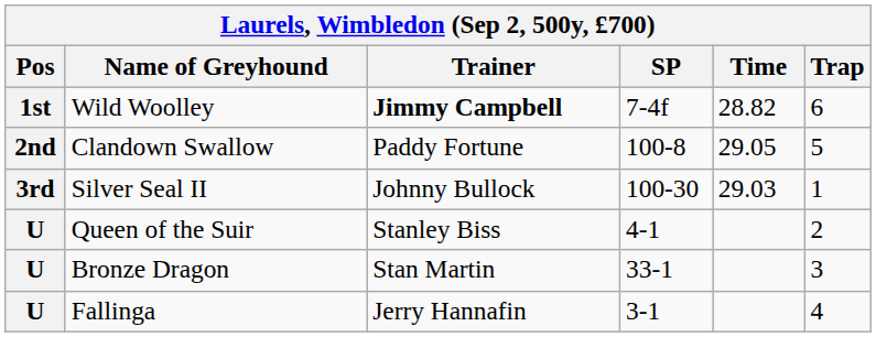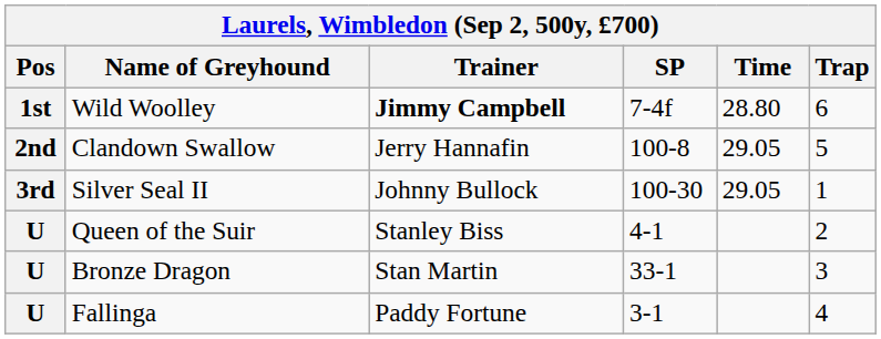 <table class="wikitable">
 <tr>
 <th colspan="6"><a href='#'>Laurels</a>, <a href='#'>Wimbledon</a> (Sep 2, 500y, £700)</th>
 </tr>
 <tr>
 <th width=30>Pos</th>
 <th width=180>Name of Greyhound</th>
 <th width=150>Trainer</th>
 <th width=50>SP</th>
 <th width=50>Time</th>
 <th width=30>Trap</th>
 </tr>
 <tr>
 <th>1st</th>
 <td>Wild Woolley</td>
 <td><strong>Jimmy Campbell</strong></td>
 <td>7-4f</td>
-<td>28.82</td>
+<td>28.80</td>
 <td>6</td>
 </tr>
 <tr>
 <th>2nd</th>
 <td>Clandown Swallow</td>
-<td>Paddy Fortune</td>
+<td>Jerry Hannafin</td>
 <td>100-8</td>
 <td>29.05</td>
 <td>5</td>
 </tr>
 <tr>
 <th>3rd</th>
 <td>Silver Seal II</td>
 <td>Johnny Bullock</td>
 <td>100-30</td>
-<td>29.03</td>
+<td>29.05</td>
 <td>1</td>
 </tr>
 <tr>
 <th>U</th>
 <td>Queen of the Suir</td>
 <td>Stanley Biss</td>
 <td>4-1</td>
 <td></td>
 <td>2</td>
 </tr>
 <tr>
 <th>U</th>
 <td>Bronze Dragon</td>
 <td>Stan Martin</td>
 <td>33-1</td>
 <td></td>
 <td>3</td>
 </tr>
 <tr>
 <th>U</th>
 <td>Fallinga</td>
-<td>Jerry Hannafin</td>
+<td>Paddy Fortune</td>
 <td>3-1</td>
 <td></td>
 <td>4</td>
 </tr>
 </table>
